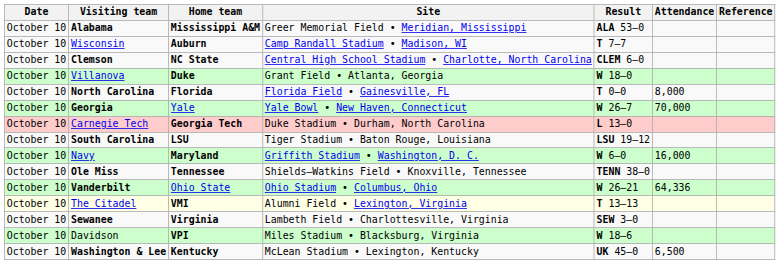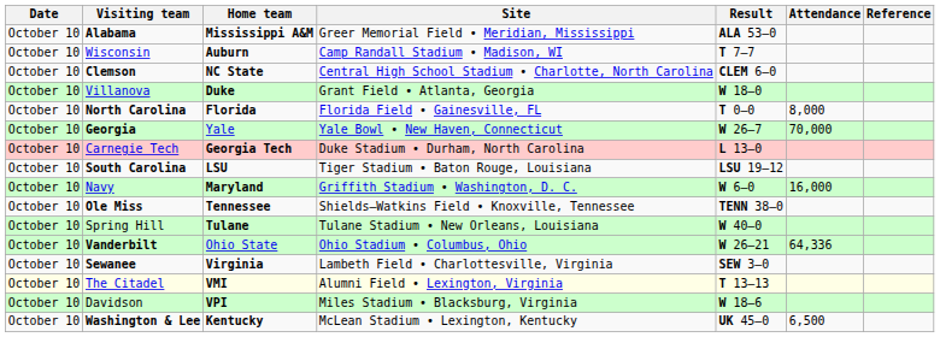 <table class="wikitable" style="font-size:95%;">
 <tr>
 <th>Date</th>
 <th>Visiting team</th>
 <th>Home team</th>
 <th>Site</th>
 <th>Result</th>
 <th>Attendance</th>
 <th class="unsortable">Reference</th>
 </tr>
 <tr bgcolor=>
 <td>October 10</td>
 <td><strong>Alabama</strong></td>
 <td><strong>Mississippi A&M</strong></td>
 <td>Greer Memorial Field • <a href='#'>Meridian, Mississippi</a></td>
 <td><strong>ALA</strong> 53–0</td>
 <td></td>
 <td></td>
 </tr>
 <tr bgcolor=>
 <td>October 10</td>
 <td><a href='#'>Wisconsin</a></td>
 <td><strong>Auburn</strong></td>
 <td><a href='#'>Camp Randall Stadium</a> • <a href='#'>Madison, WI</a></td>
 <td><strong>T</strong> 7–7</td>
 <td></td>
 <td></td>
 </tr>
 <tr bgcolor=>
 <td>October 10</td>
 <td><strong>Clemson</strong></td>
 <td><strong>NC State</strong></td>
 <td><a href='#'>Central High School Stadium</a> • <a href='#'>Charlotte, North Carolina</a></td>
 <td><strong>CLEM</strong> 6–0</td>
 <td></td>
 <td></td>
 </tr>
 <tr bgcolor=ccffcc>
 <td>October 10</td>
 <td><a href='#'>Villanova</a></td>
 <td><strong>Duke</strong></td>
 <td>Grant Field • Atlanta, Georgia</td>
 <td><strong>W</strong> 18–0</td>
 <td></td>
 <td></td>
 </tr>
 <tr bgcolor=>
 <td>October 10</td>
 <td><strong>North Carolina</strong></td>
 <td><strong>Florida</strong></td>
 <td><a href='#'>Florida Field</a> • <a href='#'>Gainesville, FL</a></td>
 <td><strong>T</strong> 0–0</td>
 <td>8,000</td>
 <td></td>
 </tr>
 <tr bgcolor=ccffcc>
 <td>October 10</td>
 <td><strong>Georgia</strong></td>
 <td><a href='#'>Yale</a></td>
 <td><a href='#'>Yale Bowl</a> • <a href='#'>New Haven, Connecticut</a></td>
 <td><strong>W</strong> 26–7</td>
 <td>70,000</td>
 <td></td>
 </tr>
 <tr bgcolor=ffcccc>
 <td>October 10</td>
 <td><a href='#'>Carnegie Tech</a></td>
 <td><strong>Georgia Tech</strong></td>
 <td>Duke Stadium • Durham, North Carolina</td>
 <td><strong>L</strong> 13–0</td>
 <td></td>
 <td></td>
 </tr>
 <tr bgcolor=>
 <td>October 10</td>
 <td><strong>South Carolina</strong></td>
 <td><strong>LSU</strong></td>
 <td>Tiger Stadium • Baton Rouge, Louisiana</td>
 <td><strong>LSU</strong> 19–12</td>
 <td></td>
 <td></td>
 </tr>
 <tr bgcolor=ccffcc>
 <td>October 10</td>
 <td><a href='#'>Navy</a></td>
 <td><strong>Maryland</strong></td>
 <td><a href='#'>Griffith Stadium</a> • <a href='#'>Washington, D. C.</a></td>
 <td><strong>W</strong> 6–0</td>
 <td>16,000</td>
 <td></td>
 </tr>
 <tr bgcolor=>
 <td>October 10</td>
 <td><strong>Ole Miss</strong></td>
 <td><strong>Tennessee</strong></td>
 <td>Shields–Watkins Field • Knoxville, Tennessee</td>
 <td><strong>TENN</strong> 38–0</td>
 <td></td>
 <td></td>
 </tr>
 <tr bgcolor=ccffcc>
 <td>October 10</td>
+<td>Spring Hill</td>
+<td><strong>Tulane</strong></td>
+<td>Tulane Stadium • New Orleans, Louisiana</td>
+<td><strong>W</strong> 40–0</td>
+<td></td>
+<td></td>
+</tr>
+<tr bgcolor=ccffcc>
+<td>October 10</td>
 <td><strong>Vanderbilt</strong></td>
 <td><a href='#'>Ohio State</a></td>
 <td><a href='#'>Ohio Stadium</a> • <a href='#'>Columbus, Ohio</a></td>
 <td><strong>W</strong> 26–21</td>
 <td>64,336</td>
+<td></td>
+</tr>
+<tr bgcolor=>
+<td>October 10</td>
+<td><strong>Sewanee</strong></td>
+<td><strong>Virginia</strong></td>
+<td>Lambeth Field • Charlottesville, Virginia</td>
+<td><strong>SEW</strong> 3–0</td>
+<td></td>
 <td></td>
 </tr>
 <tr bgcolor=ffffe6>
 <td>October 10</td>
 <td><a href='#'>The Citadel</a></td>
 <td><strong>VMI</strong></td>
 <td>Alumni Field • <a href='#'>Lexington, Virginia</a></td>
 <td><strong>T</strong> 13–13</td>
-<td></td>
-<td></td>
-</tr>
-<tr bgcolor=>
-<td>October 10</td>
-<td><strong>Sewanee</strong></td>
-<td><strong>Virginia</strong></td>
-<td>Lambeth Field • Charlottesville, Virginia</td>
-<td><strong>SEW</strong> 3–0</td>
 <td></td>
 <td></td>
 </tr>
 <tr bgcolor=ccffcc>
 <td>October 10</td>
 <td>Davidson</td>
 <td><strong>VPI</strong></td>
 <td>Miles Stadium • Blacksburg, Virginia</td>
 <td><strong>W</strong> 18–6</td>
 <td></td>
 <td></td>
 </tr>
 <tr bgcolor=>
 <td>October 10</td>
 <td><strong>Washington & Lee</strong></td>
 <td><strong>Kentucky</strong></td>
 <td>McLean Stadium • Lexington, Kentucky</td>
 <td><strong>UK</strong> 45–0</td>
 <td>6,500</td>
 <td></td>
 </tr>
 </table>
